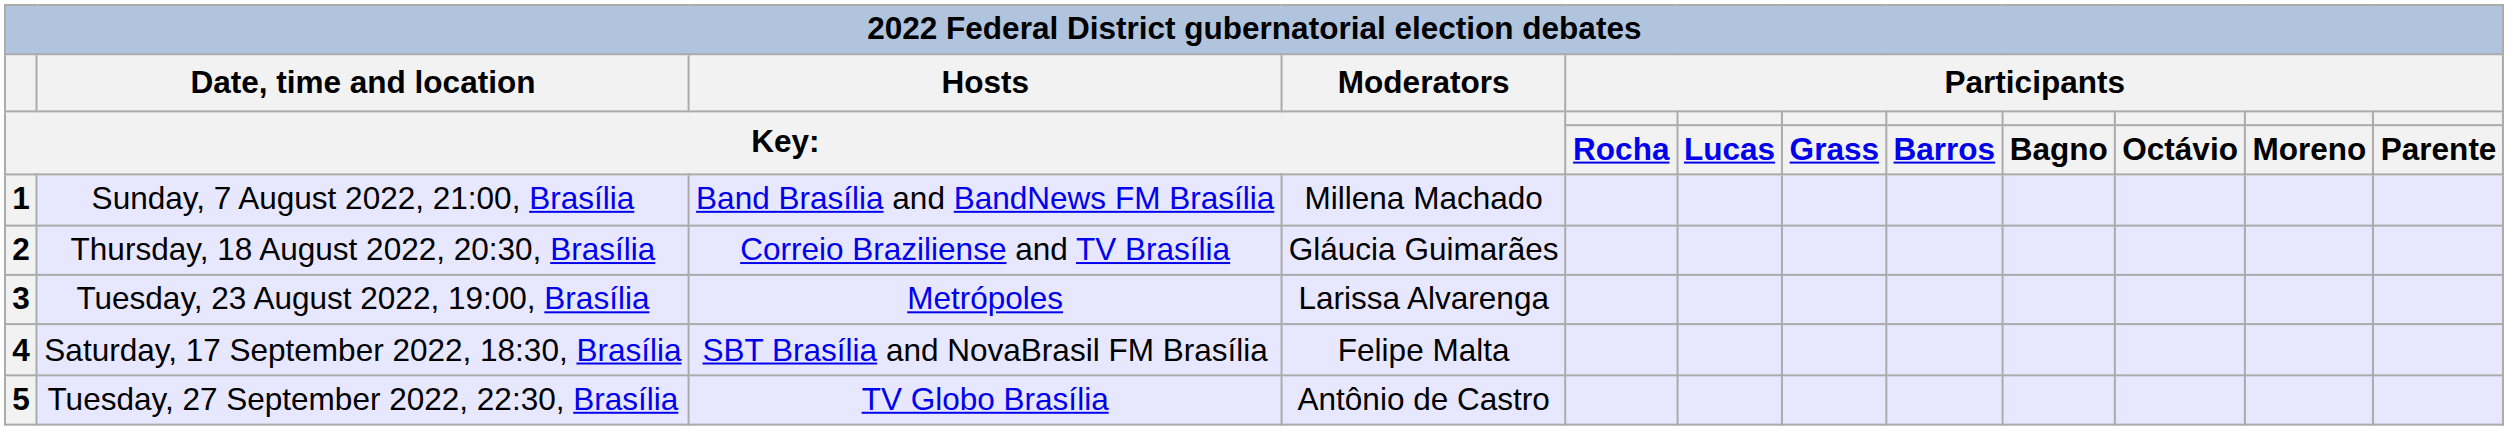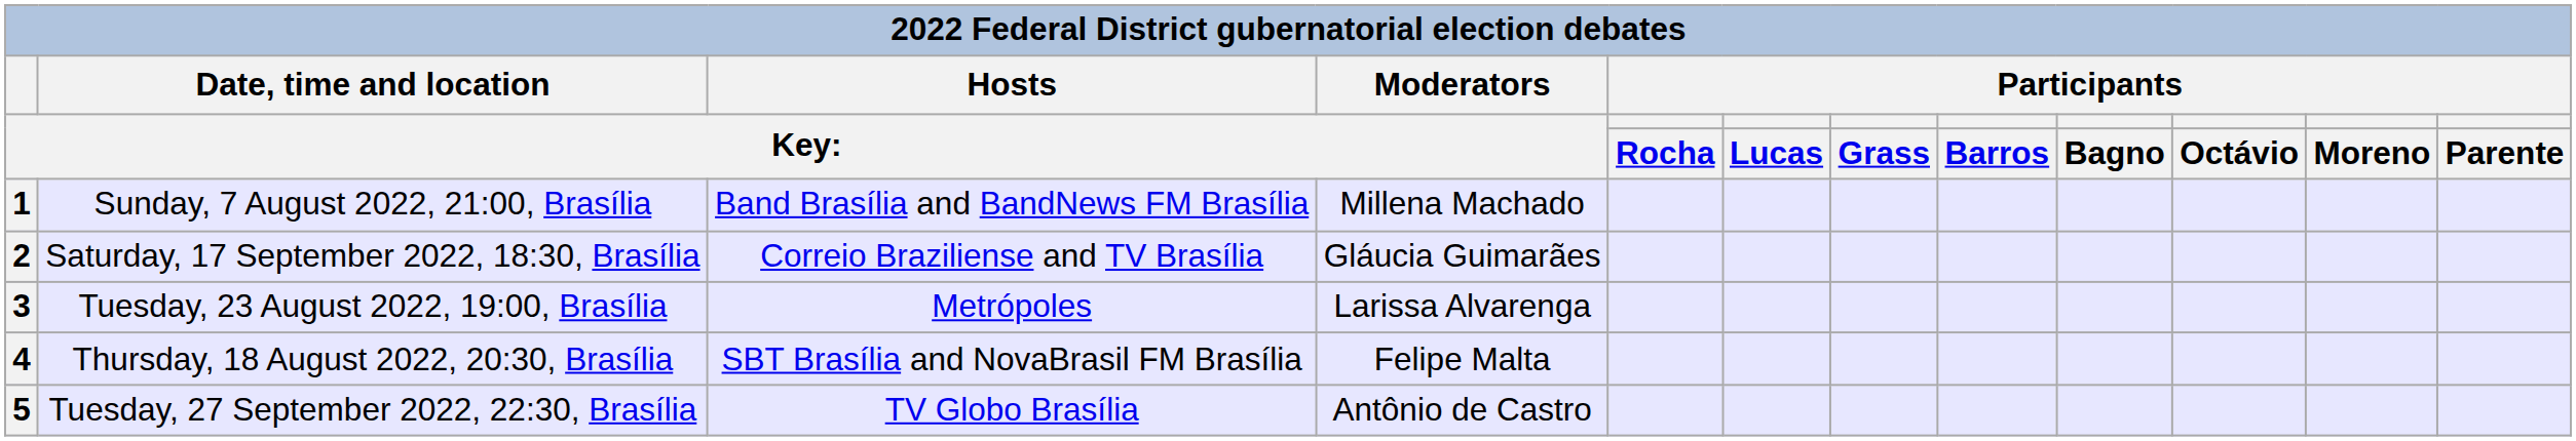 <table class="plainrowheaders wikitable" style=text-align:center>
 <tr>
 <th colspan=12 style=background:#B0C4DE>2022 Federal District gubernatorial election debates</th>
 </tr>
 <tr style=line-height:1.3>
 <th></th>
 <th>Date, time and location</th>
 <th>Hosts</th>
 <th>Moderators</th>
 <th colspan=8 scope=col>Participants</th>
 </tr>
 <tr>
 <th colspan=4 rowspan=2>Key:<br></th>
 <th scope=col style=background:><small><a href='#'></a></small></th>
 <th scope=col style=background:><small><a href='#'></a></small></th>
 <th scope=col style=background:><small><a href='#'></a></small></th>
 <th scope=col style=background:><small><a href='#'></a></small></th>
 <th scope=col style=background:><small><a href='#'></a></small></th>
 <th scope=col style=background:><small><a href='#'></a></small></th>
 <th scope=col style=background:><small><a href='#'></a></small></th>
 <th scope=col style=background:><small><a href='#'></a></small></th>
 </tr>
 <tr>
 <th><a href='#'>Rocha</a></th>
 <th><a href='#'>Lucas</a></th>
 <th><a href='#'>Grass</a></th>
 <th><a href='#'>Barros</a></th>
 <th>Bagno</th>
 <th>Octávio</th>
 <th>Moreno</th>
 <th>Parente</th>
 </tr>
 <tr style=background:#e7e7ff>
 <th scope=row style=text-align:center>1</th>
 <td>Sunday, 7 August 2022, 21:00, <a href='#'>Brasília</a></td>
 <td><a href='#'>Band Brasília</a> and <a href='#'>BandNews FM Brasília</a></td>
 <td>Millena Machado</td>
 <td></td>
 <td></td>
 <td></td>
 <td></td>
 <td></td>
 <td></td>
 <td></td>
 <td></td>
 </tr>
 <tr style=background:#e7e7ff>
 <th scope=row style=text-align:center>2</th>
-<td>Thursday, 18 August 2022, 20:30, <a href='#'>Brasília</a></td>
+<td>Saturday, 17 September 2022, 18:30, <a href='#'>Brasília</a></td>
 <td><a href='#'>Correio Braziliense</a> and <a href='#'>TV Brasília</a></td>
 <td>Gláucia Guimarães</td>
 <td></td>
 <td></td>
 <td></td>
 <td></td>
 <td></td>
 <td></td>
 <td></td>
 <td></td>
 </tr>
 <tr style=background:#e7e7ff>
 <th scope=row style=text-align:center>3</th>
 <td>Tuesday, 23 August 2022, 19:00, <a href='#'>Brasília</a></td>
 <td><a href='#'>Metrópoles</a></td>
 <td>Larissa Alvarenga</td>
 <td></td>
 <td></td>
 <td></td>
 <td></td>
 <td></td>
 <td></td>
 <td></td>
 <td></td>
 </tr>
 <tr style=background:#e7e7ff>
 <th scope=row style=text-align:center>4</th>
-<td>Saturday, 17 September 2022, 18:30, <a href='#'>Brasília</a></td>
+<td>Thursday, 18 August 2022, 20:30, <a href='#'>Brasília</a></td>
 <td><a href='#'>SBT Brasília</a> and NovaBrasil FM Brasília</td>
 <td>Felipe Malta</td>
 <td></td>
 <td></td>
 <td></td>
 <td></td>
 <td></td>
 <td></td>
 <td></td>
 <td></td>
 </tr>
 <tr style=background:#e7e7ff>
 <th scope=row style=text-align:center>5</th>
 <td>Tuesday, 27 September 2022, 22:30, <a href='#'>Brasília</a></td>
 <td><a href='#'>TV Globo Brasília</a></td>
 <td>Antônio de Castro</td>
 <td></td>
 <td></td>
 <td></td>
 <td></td>
 <td></td>
 <td></td>
 <td></td>
 <td></td>
 </tr>
 </table>
